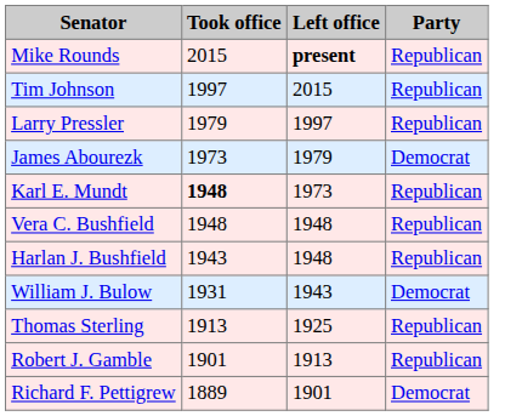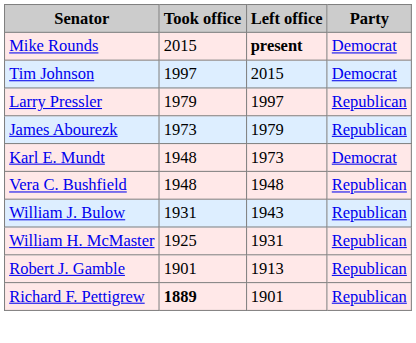 <table cellpadding=4 cellspacing=2 border="1" style="border-collapse: collapse;">
 <tr bgcolor="#CCCCCC">
 <th>Senator</th>
 <th>Took office</th>
 <th>Left office</th>
 <th>Party</th>
 </tr>
 <tr bgcolor="#FFE8E8">
 <td><a href='#'>Mike Rounds</a></td>
 <td>2015</td>
 <td><strong>present</strong></td>
-<td><a href='#'>Republican</a></td>
+<td><a href='#'>Democrat</a></td>
 </tr>
 <tr bgcolor="#DDEEFF">
 <td><a href='#'>Tim Johnson</a></td>
 <td>1997</td>
 <td>2015</td>
-<td><a href='#'>Republican</a></td>
+<td><a href='#'>Democrat</a></td>
 </tr>
 <tr bgcolor="#FFE8E8">
 <td><a href='#'>Larry Pressler</a></td>
 <td>1979</td>
 <td>1997</td>
 <td><a href='#'>Republican</a></td>
 </tr>
 <tr bgcolor="#DDEEFF">
 <td><a href='#'>James Abourezk</a></td>
 <td>1973</td>
 <td>1979</td>
-<td><a href='#'>Democrat</a></td>
+<td><a href='#'>Republican</a></td>
 </tr>
 <tr bgcolor="#FFE8E8">
 <td><a href='#'>Karl E. Mundt</a></td>
-<td><strong>1948</strong></td>
+<td>1948</td>
 <td>1973</td>
-<td><a href='#'>Republican</a></td>
+<td><a href='#'>Democrat</a></td>
 </tr>
 <tr bgcolor="#FFE8E8">
 <td><a href='#'>Vera C. Bushfield</a></td>
 <td>1948</td>
 <td>1948</td>
 <td><a href='#'>Republican</a></td>
 </tr>
-<tr bgcolor="#FFE8E8">
-<td><a href='#'>Harlan J. Bushfield</a></td>
-<td>1943</td>
-<td>1948</td>
-<td><a href='#'>Republican</a></td>
-</tr>
 <tr bgcolor="#DDEEFF">
 <td><a href='#'>William J. Bulow</a></td>
 <td>1931</td>
 <td>1943</td>
-<td><a href='#'>Democrat</a></td>
+<td><a href='#'>Republican</a></td>
 </tr>
 <tr bgcolor="#FFE8E8">
-<td><a href='#'>Thomas Sterling</a></td>
-<td>1913</td>
+<td><a href='#'>William H. McMaster</a></td>
 <td>1925</td>
+<td>1931</td>
 <td><a href='#'>Republican</a></td>
 </tr>
 <tr bgcolor="#FFE8E8">
 <td><a href='#'>Robert J. Gamble</a></td>
 <td>1901</td>
 <td>1913</td>
 <td><a href='#'>Republican</a></td>
 </tr>
 <tr bgcolor="#FFE8E8">
 <td><a href='#'>Richard F. Pettigrew</a></td>
-<td>1889</td>
+<td><strong>1889</strong></td>
 <td>1901</td>
-<td><a href='#'>Democrat</a></td>
+<td><a href='#'>Republican</a></td>
 </tr>
 </table>
